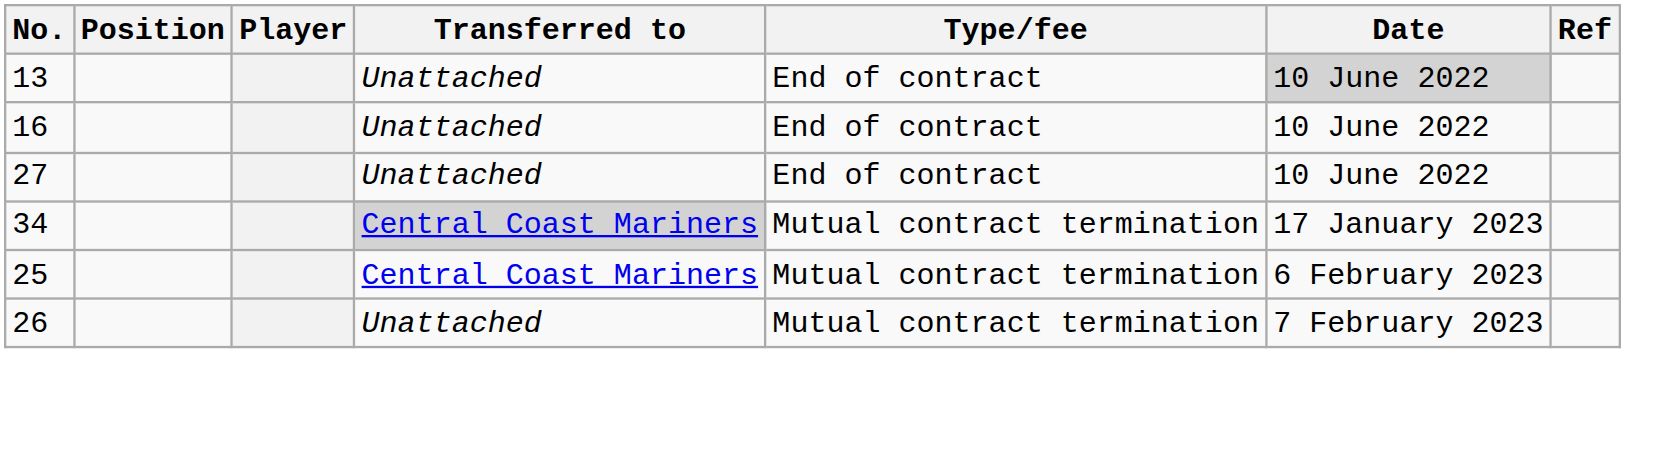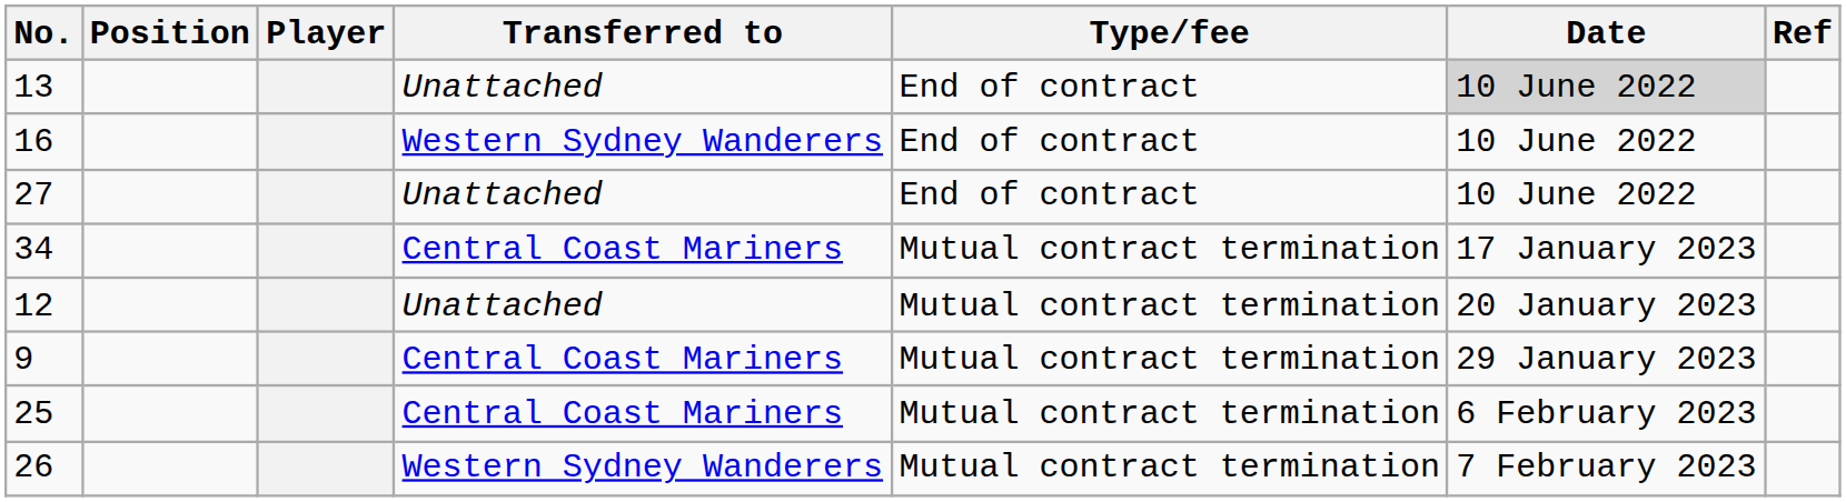 <table class="wikitable plainrowheaders sortable" style="text-align:center; text-align:left">
 <tr>
 <th scope="col">No.</th>
 <th scope="col">Position</th>
 <th scope="col">Player</th>
 <th scope="col">Transferred to</th>
 <th scope="col">Type/fee</th>
 <th scope="col">Date</th>
 <th scope="col" class="unsortable">Ref</th>
 </tr>
 <tr>
 <td>13</td>
 <td></td>
 <th scope="row"></th>
 <td><em>Unattached</em></td>
 <td>End of contract</td>
 <td style="background: lightgrey;">10 June 2022</td>
 <td></td>
 </tr>
 <tr>
 <td>16</td>
 <td></td>
 <th scope="row"></th>
-<td><em>Unattached</em></td>
+<td><a href='#'> Western Sydney Wanderers</a></td>
 <td>End of contract</td>
 <td>10 June 2022</td>
 <td></td>
 </tr>
 <tr>
 <td>27</td>
 <td></td>
 <th scope="row"></th>
 <td><em>Unattached</em></td>
 <td>End of contract</td>
 <td>10 June 2022</td>
 <td></td>
 </tr>
 <tr>
 <td>34</td>
 <td></td>
 <th scope="row"></th>
-<td style="background: lightgrey;"><a href='#'>Central Coast Mariners</a></td>
+<td><a href='#'>Central Coast Mariners</a></td>
 <td>Mutual contract termination</td>
 <td>17 January 2023</td>
+<td></td>
+</tr>
+<tr>
+<td>12</td>
+<td></td>
+<th scope="row"></th>
+<td><em>Unattached</em></td>
+<td>Mutual contract termination</td>
+<td>20 January 2023</td>
+<td></td>
+</tr>
+<tr>
+<td>9</td>
+<td></td>
+<th scope="row"></th>
+<td><a href='#'>Central Coast Mariners</a></td>
+<td>Mutual contract termination</td>
+<td>29 January 2023</td>
 <td></td>
 </tr>
 <tr>
 <td>25</td>
 <td></td>
 <th scope="row"></th>
 <td><a href='#'>Central Coast Mariners</a></td>
 <td>Mutual contract termination</td>
 <td>6 February 2023</td>
 <td></td>
 </tr>
 <tr>
 <td>26</td>
 <td></td>
 <th scope="row"></th>
-<td><em>Unattached</em></td>
+<td><a href='#'> Western Sydney Wanderers</a></td>
 <td>Mutual contract termination</td>
 <td>7 February 2023</td>
 <td></td>
 </tr>
 </table>
